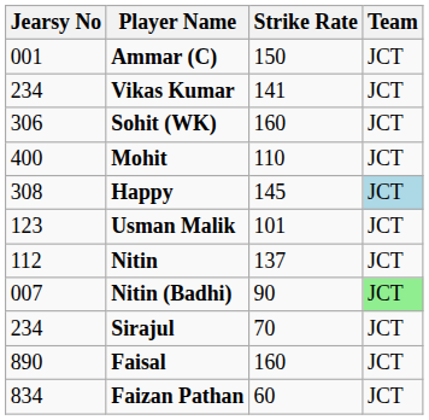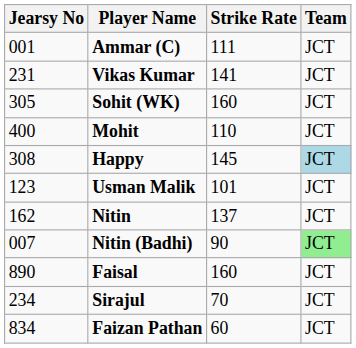 <table class="wikitable">
 <tr>
 <th>Jearsy No</th>
 <th>Player Name</th>
 <th>Strike Rate</th>
 <th>Team</th>
 </tr>
 <tr>
 <td>001</td>
 <td><strong>Ammar (C)</strong></td>
-<td>150</td>
+<td>111</td>
 <td>JCT</td>
 </tr>
 <tr>
-<td>234</td>
+<td>231</td>
 <td><strong>Vikas Kumar</strong></td>
 <td>141</td>
 <td>JCT</td>
 </tr>
 <tr>
-<td>306</td>
+<td>305</td>
 <td><strong>Sohit (WK)</strong></td>
 <td>160</td>
 <td>JCT</td>
 </tr>
 <tr>
 <td>400</td>
 <td><strong>Mohit</strong></td>
 <td>110</td>
 <td>JCT</td>
 </tr>
 <tr>
 <td>308</td>
 <td><strong>Happy</strong></td>
 <td>145</td>
 <td style="background: lightblue;">JCT</td>
 </tr>
 <tr>
 <td>123</td>
 <td><strong>Usman Malik</strong></td>
 <td>101</td>
 <td>JCT</td>
 </tr>
 <tr>
-<td>112</td>
+<td>162</td>
 <td><strong>Nitin</strong></td>
 <td>137</td>
 <td>JCT</td>
 </tr>
 <tr>
 <td>007</td>
 <td><strong>Nitin (Badhi)</strong></td>
 <td>90</td>
 <td style="background: lightgreen;">JCT</td>
 </tr>
 <tr>
+<td>890</td>
+<td><strong>Faisal</strong></td>
+<td>160</td>
+<td>JCT</td>
+</tr>
+<tr>
 <td>234</td>
 <td><strong>Sirajul</strong></td>
 <td>70</td>
-<td>JCT</td>
-</tr>
-<tr>
-<td>890</td>
-<td><strong>Faisal</strong></td>
-<td>160</td>
 <td>JCT</td>
 </tr>
 <tr>
 <td>834</td>
 <td><strong>Faizan Pathan</strong></td>
 <td>60</td>
 <td>JCT</td>
 </tr>
 </table>
